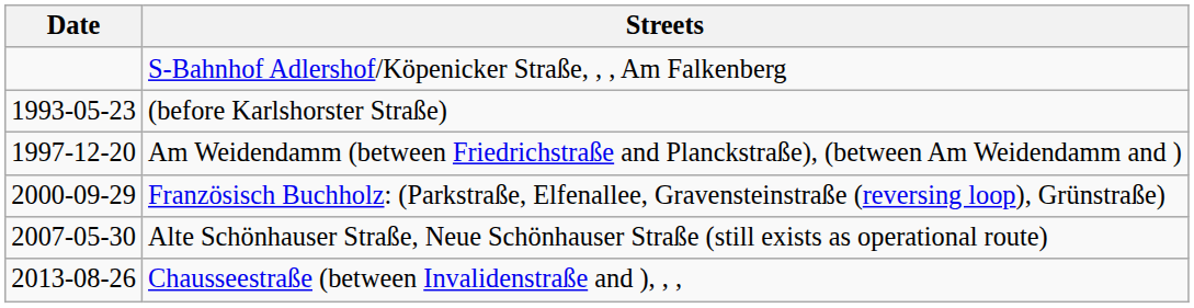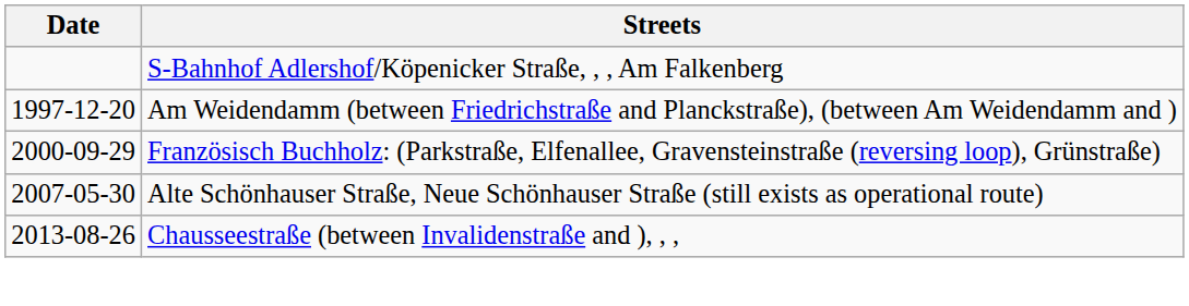 <table class="wikitable">
 <tr class="hintergrundfarbe5">
 <th>Date</th>
 <th>Streets</th>
 </tr>
 <tr>
 <td></td>
 <td><a href='#'>S-Bahnhof Adlershof</a>/Köpenicker Straße, , , Am Falkenberg</td>
-</tr>
-<tr>
-<td>1993-05-23</td>
-<td> (before Karlshorster Straße)</td>
 </tr>
 <tr>
 <td>1997-12-20</td>
 <td>Am Weidendamm (between <a href='#'>Friedrichstraße</a> and Planckstraße),  (between Am Weidendamm and )</td>
 </tr>
 <tr>
 <td>2000-09-29</td>
 <td><a href='#'>Französisch Buchholz</a>: (Parkstraße, Elfenallee, Gravensteinstraße (<a href='#'>reversing loop</a>), Grünstraße)</td>
 </tr>
 <tr>
 <td>2007-05-30</td>
 <td>Alte Schönhauser Straße, Neue Schönhauser Straße (still exists as operational route)</td>
 </tr>
 <tr>
 <td>2013-08-26</td>
 <td><a href='#'>Chausseestraße</a> (between <a href='#'>Invalidenstraße</a> and ), , , </td>
 </tr>
 </table>
